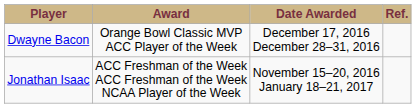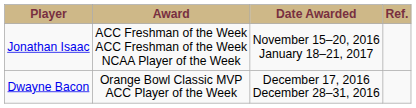 <table class="wikitable sortable sortable" style="text-align: center">
 <tr align=center>
 <th style="background: #CEB888; color: #782F40">Player</th>
 <th style="background: #CEB888; color: #782F40">Award</th>
 <th style="background: #CEB888; color: #782F40">Date Awarded</th>
 <th style="background: #CEB888; color: #782F40" class="unsortable">Ref.</th>
 </tr>
 <tr>
+<td><a href='#'>Jonathan Isaac</a></td>
+<td>ACC Freshman of the Week<br>ACC Freshman of the Week<br>NCAA Player of the Week</td>
+<td>November 15–20, 2016<br>January 18–21, 2017</td>
+<td></td>
+</tr>
+<tr>
 <td><a href='#'>Dwayne Bacon</a></td>
 <td>Orange Bowl Classic MVP<br>ACC Player of the Week</td>
 <td>December 17, 2016<br>December 28–31, 2016</td>
 <td></td>
 </tr>
-<tr>
-<td><a href='#'>Jonathan Isaac</a></td>
-<td>ACC Freshman of the Week<br>ACC Freshman of the Week<br>NCAA Player of the Week</td>
-<td>November 15–20, 2016<br>January 18–21, 2017</td>
-<td></td>
-</tr>
 </table>
